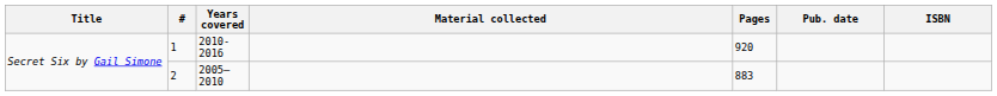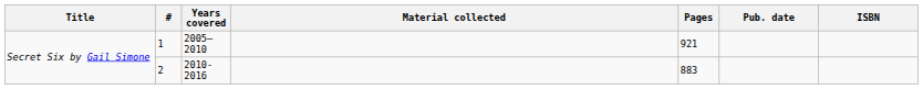 <table class="wikitable sortable" width=99%>
 <tr>
 <th width="200px">Title</th>
 <th class="unsortable" width="30px">#</th>
 <th width="60px">Years covered</th>
 <th class="unsortable">Material collected</th>
 <th width="50px">Pages</th>
 <th width="130px">Pub. date</th>
 <th class="unsortable" width="130px">ISBN</th>
 </tr>
 <tr>
 <td rowspan="2"><em>Secret Six by <a href='#'>Gail Simone</a></em></td>
 <td>1</td>
-<td>2010-2016</td>
+<td>2005–2010</td>
 <td></td>
-<td>920</td>
+<td>921</td>
 <td></td>
 <td></td>
 </tr>
 <tr>
 <td>2</td>
-<td>2005–2010</td>
+<td>2010-2016</td>
 <td></td>
 <td>883</td>
 <td></td>
 <td></td>
 </tr>
 </table>
